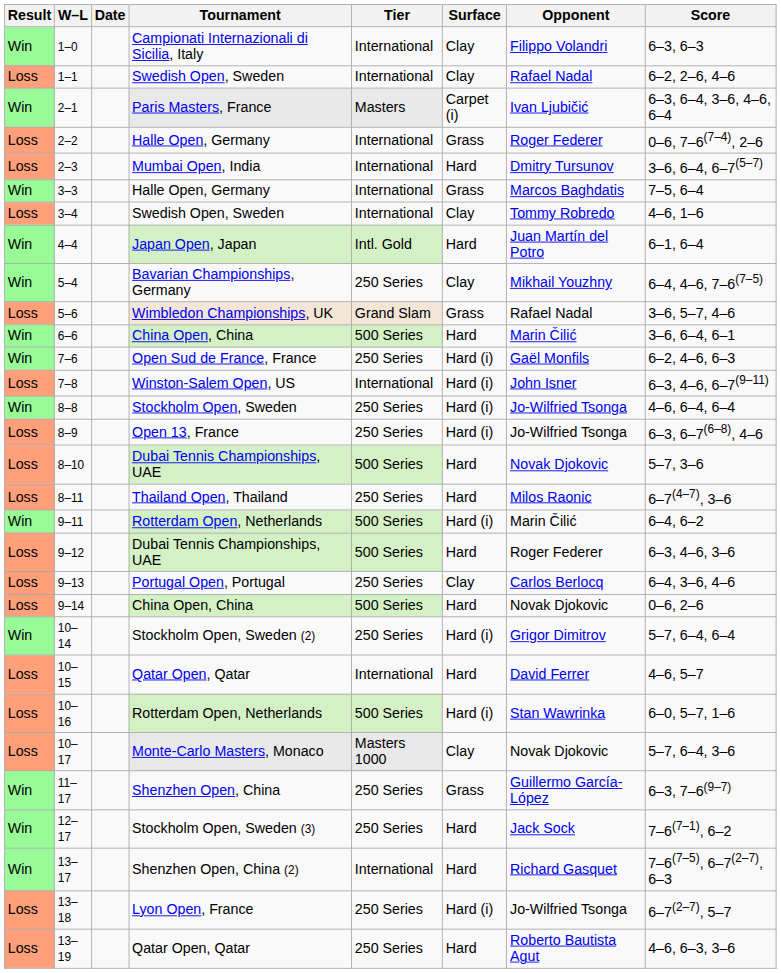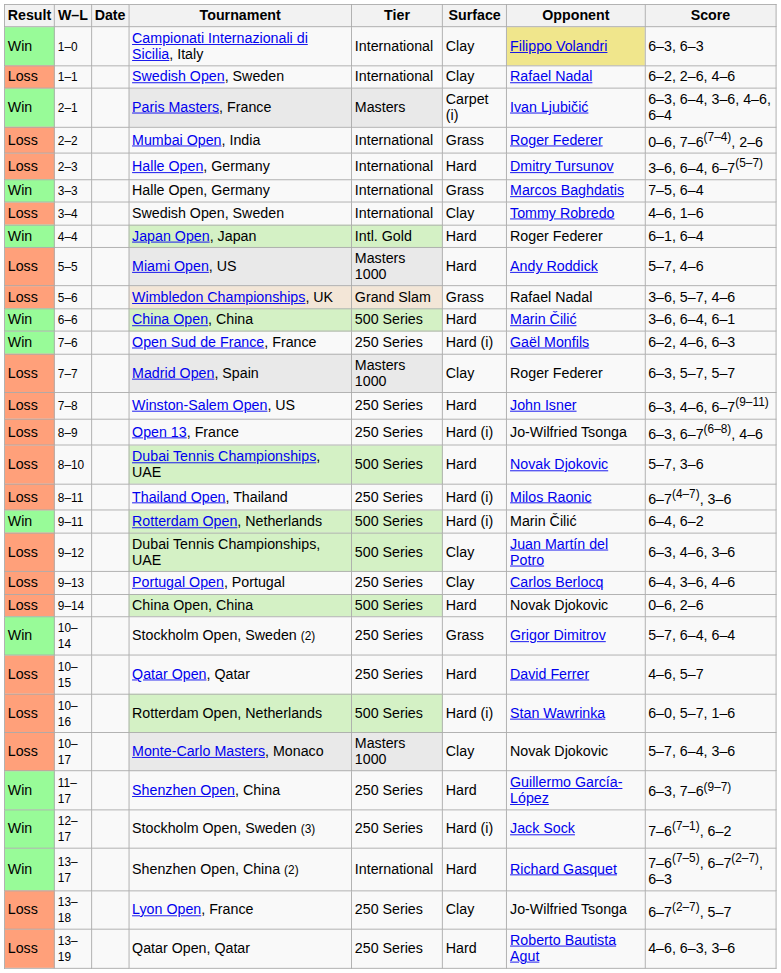 <table class="sortable wikitable">
 <tr>
 <th>Result</th>
 <th class="unsortable">W–L</th>
 <th>Date</th>
 <th>Tournament</th>
 <th>Tier</th>
 <th>Surface</th>
 <th>Opponent</th>
 <th class="unsortable">Score</th>
 </tr>
 <tr>
 <td bgcolor=98FB98>Win</td>
 <td><small>1–0</small></td>
 <td><a href='#'></a></td>
 <td><a href='#'>Campionati Internazionali di Sicilia</a>, Italy</td>
 <td>International</td>
 <td>Clay</td>
-<td> <a href='#'>Filippo Volandri</a></td>
+<td style="background: khaki;"> <a href='#'>Filippo Volandri</a></td>
 <td>6–3, 6–3</td>
 </tr>
 <tr>
 <td bgcolor=FFA07A>Loss</td>
 <td><small>1–1</small></td>
 <td><a href='#'></a></td>
 <td><a href='#'>Swedish Open</a>, Sweden</td>
 <td>International</td>
 <td>Clay</td>
 <td> <a href='#'>Rafael Nadal</a></td>
 <td>6–2, 2–6, 4–6</td>
 </tr>
 <tr>
 <td bgcolor=98FB98>Win</td>
 <td><small>2–1</small></td>
 <td><a href='#'></a></td>
 <td style="background:#E9E9E9;"><a href='#'>Paris Masters</a>, France</td>
 <td style="background:#E9E9E9;">Masters</td>
 <td>Carpet (i)</td>
 <td> <a href='#'>Ivan Ljubičić</a></td>
 <td>6–3, 6–4, 3–6, 4–6, 6–4</td>
 </tr>
 <tr>
 <td bgcolor=FFA07A>Loss</td>
 <td><small>2–2</small></td>
 <td><a href='#'></a></td>
-<td><a href='#'>Halle Open</a>, Germany</td>
+<td><a href='#'>Mumbai Open</a>, India</td>
 <td>International</td>
 <td>Grass</td>
 <td> <a href='#'>Roger Federer</a></td>
 <td>0–6, 7–6<sup>(7–4)</sup>, 2–6</td>
 </tr>
 <tr>
 <td bgcolor=FFA07A>Loss</td>
 <td><small>2–3</small></td>
 <td><a href='#'></a></td>
-<td><a href='#'>Mumbai Open</a>, India</td>
+<td><a href='#'>Halle Open</a>, Germany</td>
 <td>International</td>
 <td>Hard</td>
 <td> <a href='#'>Dmitry Tursunov</a></td>
 <td>3–6, 6–4, 6–7<sup>(5–7)</sup></td>
 </tr>
 <tr>
 <td bgcolor=98FB98>Win</td>
 <td><small>3–3</small></td>
 <td><a href='#'></a></td>
 <td>Halle Open, Germany</td>
 <td>International</td>
 <td>Grass</td>
 <td> <a href='#'>Marcos Baghdatis</a></td>
 <td>7–5, 6–4</td>
 </tr>
 <tr>
 <td bgcolor=FFA07A>Loss</td>
 <td><small>3–4</small></td>
 <td><a href='#'></a></td>
 <td>Swedish Open, Sweden</td>
 <td>International</td>
 <td>Clay</td>
 <td> <a href='#'>Tommy Robredo</a></td>
 <td>4–6, 1–6</td>
 </tr>
 <tr>
 <td bgcolor=98FB98>Win</td>
 <td><small>4–4</small></td>
 <td><a href='#'></a></td>
 <td style="background:#D4F1C5;"><a href='#'>Japan Open</a>, Japan</td>
 <td style="background:#D4F1C5;">Intl. Gold</td>
 <td>Hard</td>
-<td> <a href='#'>Juan Martín del Potro</a></td>
+<td> Roger Federer</td>
 <td>6–1, 6–4</td>
 </tr>
 <tr>
-<td bgcolor=98FB98>Win</td>
-<td><small>5–4</small></td>
+<td bgcolor=FFA07A>Loss</td>
+<td><small>5–5</small></td>
 <td><a href='#'></a></td>
-<td><a href='#'>Bavarian Championships</a>, Germany</td>
-<td>250 Series</td>
-<td>Clay</td>
-<td> <a href='#'>Mikhail Youzhny</a></td>
-<td>6–4, 4–6, 7–6<sup>(7–5)</sup></td>
+<td style="background:#E9E9E9;"><a href='#'>Miami Open</a>, US</td>
+<td style="background:#E9E9E9;">Masters 1000</td>
+<td>Hard</td>
+<td> <a href='#'>Andy Roddick</a></td>
+<td>5–7, 4–6</td>
 </tr>
 <tr>
 <td bgcolor=FFA07A>Loss</td>
 <td><small>5–6</small></td>
 <td><a href='#'></a></td>
 <td style="background:#F3E6D7;"><a href='#'>Wimbledon Championships</a>, UK</td>
 <td style="background:#F3E6D7;">Grand Slam</td>
 <td>Grass</td>
 <td> Rafael Nadal</td>
 <td>3–6, 5–7, 4–6</td>
 </tr>
 <tr>
 <td bgcolor=98FB98>Win</td>
 <td><small>6–6</small></td>
 <td><a href='#'></a></td>
 <td style="background:#D4F1C5;"><a href='#'>China Open</a>, China</td>
 <td style="background:#D4F1C5;">500 Series</td>
 <td>Hard</td>
 <td> <a href='#'>Marin Čilić</a></td>
 <td>3–6, 6–4, 6–1</td>
 </tr>
 <tr>
 <td bgcolor=98FB98>Win</td>
 <td><small>7–6</small></td>
 <td><a href='#'></a></td>
 <td><a href='#'>Open Sud de France</a>, France</td>
 <td>250 Series</td>
 <td>Hard (i)</td>
 <td> <a href='#'>Gaël Monfils</a></td>
 <td>6–2, 4–6, 6–3</td>
 </tr>
 <tr>
 <td bgcolor=FFA07A>Loss</td>
+<td><small>7–7</small></td>
+<td><a href='#'></a></td>
+<td style="background:#E9E9E9;"><a href='#'>Madrid Open</a>, Spain</td>
+<td style="background:#E9E9E9;">Masters 1000</td>
+<td>Clay</td>
+<td> Roger Federer</td>
+<td>6–3, 5–7, 5–7</td>
+</tr>
+<tr>
+<td bgcolor=FFA07A>Loss</td>
 <td><small>7–8</small></td>
 <td><a href='#'></a></td>
 <td><a href='#'>Winston-Salem Open</a>, US</td>
-<td>International</td>
-<td>Hard (i)</td>
+<td>250 Series</td>
+<td>Hard</td>
 <td> <a href='#'>John Isner</a></td>
 <td>6–3, 4–6, 6–7<sup>(9–11)</sup></td>
-</tr>
-<tr>
-<td bgcolor=98FB98>Win</td>
-<td><small>8–8</small></td>
-<td><a href='#'></a></td>
-<td><a href='#'>Stockholm Open</a>, Sweden</td>
-<td>250 Series</td>
-<td>Hard (i)</td>
-<td> <a href='#'>Jo-Wilfried Tsonga</a></td>
-<td>4–6, 6–4, 6–4</td>
 </tr>
 <tr>
 <td bgcolor=FFA07A>Loss</td>
 <td><small>8–9</small></td>
 <td><a href='#'></a></td>
 <td><a href='#'>Open 13</a>, France</td>
 <td>250 Series</td>
 <td>Hard (i)</td>
 <td> Jo-Wilfried Tsonga</td>
 <td>6–3, 6–7<sup>(6–8)</sup>, 4–6</td>
 </tr>
 <tr>
 <td bgcolor=FFA07A>Loss</td>
 <td><small>8–10</small></td>
 <td><a href='#'></a></td>
 <td style="background:#D4F1C5;"><a href='#'>Dubai Tennis Championships</a>, UAE</td>
 <td style="background:#D4F1C5;">500 Series</td>
 <td>Hard</td>
 <td> <a href='#'>Novak Djokovic</a></td>
 <td>5–7, 3–6</td>
 </tr>
 <tr>
 <td bgcolor=FFA07A>Loss</td>
 <td><small>8–11</small></td>
 <td><a href='#'></a></td>
 <td><a href='#'>Thailand Open</a>, Thailand</td>
 <td>250 Series</td>
-<td>Hard</td>
+<td>Hard (i)</td>
 <td> <a href='#'>Milos Raonic</a></td>
 <td>6–7<sup>(4–7)</sup>, 3–6</td>
 </tr>
 <tr>
 <td bgcolor=98FB98>Win</td>
 <td><small>9–11</small></td>
 <td><a href='#'></a></td>
 <td style="background:#D4F1C5;"><a href='#'>Rotterdam Open</a>, Netherlands</td>
 <td style="background:#D4F1C5;">500 Series</td>
 <td>Hard (i)</td>
 <td> Marin Čilić</td>
 <td>6–4, 6–2</td>
 </tr>
 <tr>
 <td bgcolor=FFA07A>Loss</td>
 <td><small>9–12</small></td>
 <td><a href='#'></a></td>
 <td style="background:#D4F1C5;">Dubai Tennis Championships, UAE</td>
 <td style="background:#D4F1C5;">500 Series</td>
-<td>Hard</td>
-<td> Roger Federer</td>
+<td>Clay</td>
+<td> <a href='#'>Juan Martín del Potro</a></td>
 <td>6–3, 4–6, 3–6</td>
 </tr>
 <tr>
 <td bgcolor=FFA07A>Loss</td>
 <td><small>9–13</small></td>
 <td><a href='#'></a></td>
 <td><a href='#'>Portugal Open</a>, Portugal</td>
 <td>250 Series</td>
 <td>Clay</td>
 <td> <a href='#'>Carlos Berlocq</a></td>
 <td>6–4, 3–6, 4–6</td>
 </tr>
 <tr>
 <td bgcolor=FFA07A>Loss</td>
 <td><small>9–14</small></td>
 <td><a href='#'></a></td>
 <td style="background:#D4F1C5;">China Open, China</td>
 <td style="background:#D4F1C5;">500 Series</td>
 <td>Hard</td>
 <td> Novak Djokovic</td>
 <td>0–6, 2–6</td>
 </tr>
 <tr>
 <td bgcolor=98FB98>Win</td>
 <td><small>10–14</small></td>
 <td><a href='#'></a></td>
 <td>Stockholm Open, Sweden <small>(2)</small></td>
 <td>250 Series</td>
-<td>Hard (i)</td>
+<td>Grass</td>
 <td> <a href='#'>Grigor Dimitrov</a></td>
 <td>5–7, 6–4, 6–4</td>
 </tr>
 <tr>
 <td bgcolor=FFA07A>Loss</td>
 <td><small>10–15</small></td>
 <td><a href='#'></a></td>
 <td><a href='#'>Qatar Open</a>, Qatar</td>
-<td>International</td>
+<td>250 Series</td>
 <td>Hard</td>
 <td> <a href='#'>David Ferrer</a></td>
 <td>4–6, 5–7</td>
 </tr>
 <tr>
 <td bgcolor=FFA07A>Loss</td>
 <td><small>10–16</small></td>
 <td><a href='#'></a></td>
 <td style="background:#D4F1C5;">Rotterdam Open, Netherlands</td>
 <td style="background:#D4F1C5;">500 Series</td>
 <td>Hard (i)</td>
 <td> <a href='#'>Stan Wawrinka</a></td>
 <td>6–0, 5–7, 1–6</td>
 </tr>
 <tr>
 <td bgcolor=FFA07A>Loss</td>
 <td><small>10–17</small></td>
 <td><a href='#'></a></td>
 <td style="background:#E9E9E9;"><a href='#'>Monte-Carlo Masters</a>, Monaco</td>
 <td style="background:#E9E9E9;">Masters 1000</td>
 <td>Clay</td>
 <td> Novak Djokovic</td>
 <td>5–7, 6–4, 3–6</td>
 </tr>
 <tr>
 <td bgcolor=98FB98>Win</td>
 <td><small>11–17</small></td>
 <td><a href='#'></a></td>
 <td><a href='#'>Shenzhen Open</a>, China</td>
 <td>250 Series</td>
-<td>Grass</td>
+<td>Hard</td>
 <td> <a href='#'>Guillermo García-López</a></td>
 <td>6–3, 7–6<sup>(9–7)</sup></td>
 </tr>
 <tr>
 <td bgcolor=98FB98>Win</td>
 <td><small>12–17</small></td>
 <td><a href='#'></a></td>
 <td>Stockholm Open, Sweden <small>(3)</small></td>
 <td>250 Series</td>
-<td>Hard</td>
+<td>Hard (i)</td>
 <td> <a href='#'>Jack Sock</a></td>
 <td>7–6<sup>(7–1)</sup>, 6–2</td>
 </tr>
 <tr>
 <td bgcolor=98FB98>Win</td>
 <td><small>13–17</small></td>
 <td><a href='#'></a></td>
 <td>Shenzhen Open, China <small>(2)</small></td>
 <td>International</td>
 <td>Hard</td>
 <td> <a href='#'>Richard Gasquet</a></td>
 <td>7–6<sup>(7–5)</sup>, 6–7<sup>(2–7)</sup>, 6–3</td>
 </tr>
 <tr>
 <td bgcolor=FFA07A>Loss</td>
 <td><small>13–18</small></td>
 <td><a href='#'></a></td>
 <td><a href='#'>Lyon Open</a>, France</td>
 <td>250 Series</td>
-<td>Hard (i)</td>
+<td>Clay</td>
 <td> Jo-Wilfried Tsonga</td>
 <td>6–7<sup>(2–7)</sup>, 5–7</td>
 </tr>
 <tr>
 <td bgcolor=FFA07A>Loss</td>
 <td><small>13–19</small></td>
 <td><a href='#'></a></td>
 <td>Qatar Open, Qatar</td>
 <td>250 Series</td>
 <td>Hard</td>
 <td> <a href='#'>Roberto Bautista Agut</a></td>
 <td>4–6, 6–3, 3–6</td>
 </tr>
 </table>
